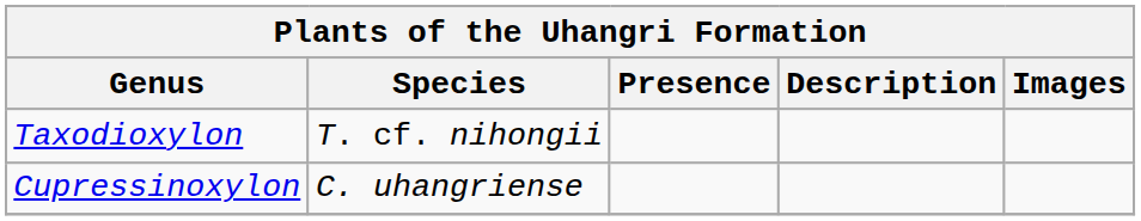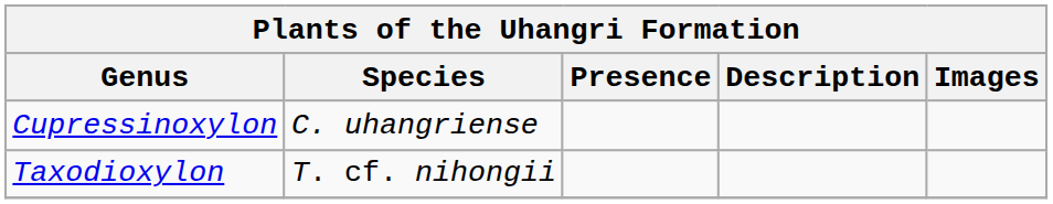 <table class="wikitable" align="center">
 <tr>
 <th colspan="5" align="center"><strong>Plants of the Uhangri Formation</strong></th>
 </tr>
 <tr>
 <th>Genus</th>
 <th>Species</th>
 <th>Presence</th>
 <th>Description</th>
 <th>Images</th>
 </tr>
 <tr>
+<td><em><a href='#'>Cupressinoxylon</a></em></td>
+<td><em>C. uhangriense</em></td>
+<td></td>
+<td></td>
+<td></td>
+</tr>
+<tr>
 <td><em><a href='#'>Taxodioxylon</a></em></td>
 <td><em>T</em>. cf. <em>nihongii</em></td>
 <td></td>
 <td></td>
 <td></td>
 </tr>
 <tr>
-<td><em><a href='#'>Cupressinoxylon</a></em></td>
-<td><em>C. uhangriense</em></td>
-<td></td>
-<td></td>
-<td></td>
-</tr>
-<tr>
 </tr>
 </table>
